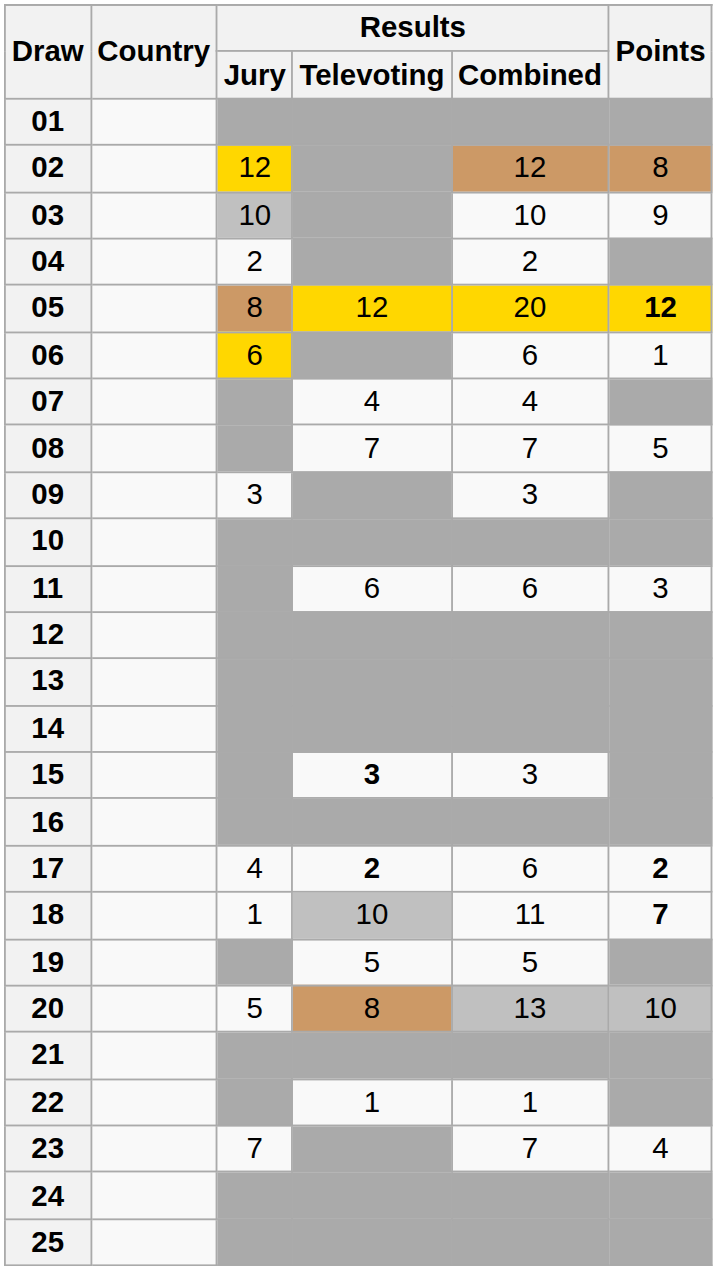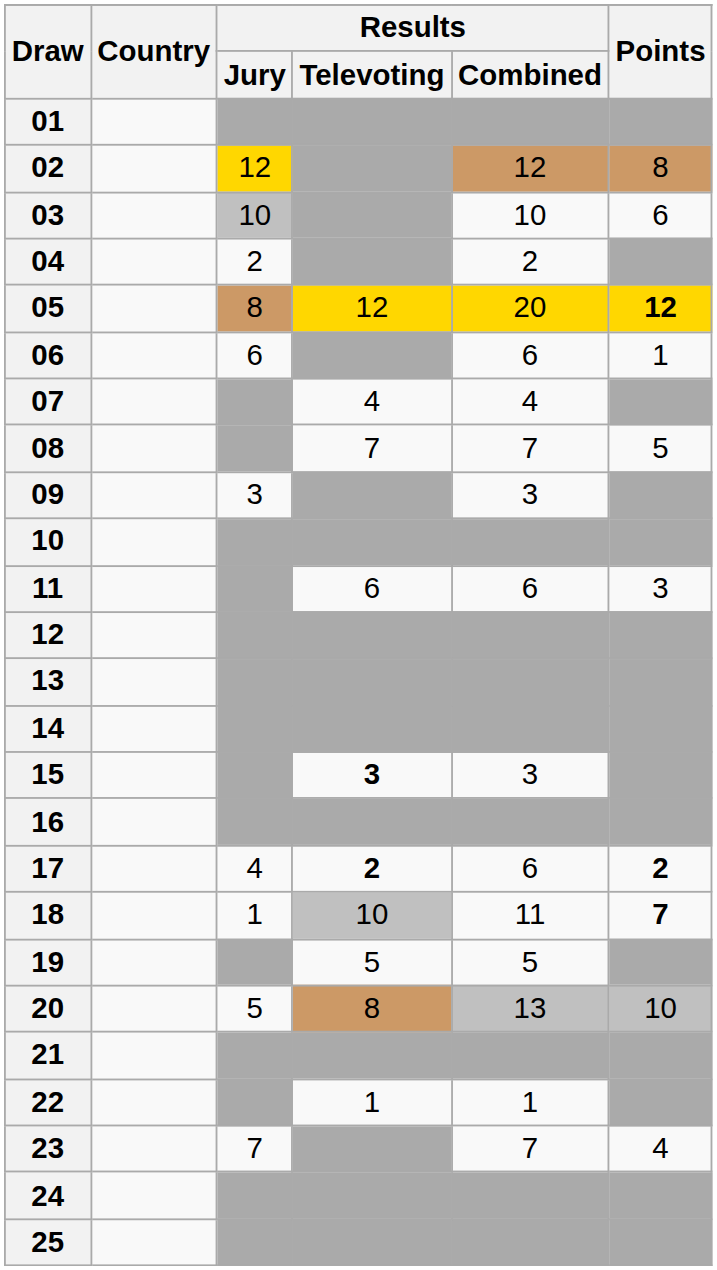 <table class="sortable wikitable collapsible plainrowheaders" style="text-align:center;">
 <tr>
 </tr>
 <tr>
 <th scope="col" rowspan="2">Draw</th>
 <th scope="col" rowspan="2">Country</th>
 <th scope="col" colspan="3">Results</th>
 <th scope="col" rowspan="2">Points</th>
 </tr>
 <tr>
 <th scope="col">Jury</th>
 <th scope="col">Televoting</th>
 <th scope="col">Combined</th>
 </tr>
 <tr>
 <th scope="row" style="text-align:center;">01</th>
 <td style="text-align:left;"></td>
 <td style="background:#AAAAAA;"></td>
 <td style="background:#AAAAAA;"></td>
 <td style="background:#AAAAAA;"></td>
 <td style="background:#AAAAAA;"></td>
 </tr>
 <tr>
 <th scope="row" style="text-align:center;">02</th>
 <td style="text-align:left;"></td>
 <td style="background:gold;">12</td>
 <td style="background:#AAAAAA;"></td>
 <td style="background:#CC9966;">12</td>
 <td style="background:#CC9966;">8</td>
 </tr>
 <tr>
 <th scope="row" style="text-align:center;">03</th>
 <td style="text-align:left;"></td>
 <td style="background:silver;">10</td>
 <td style="background:#AAAAAA;"></td>
 <td>10</td>
-<td>9</td>
+<td>6</td>
 </tr>
 <tr>
 <th scope="row" style="text-align:center;">04</th>
 <td style="text-align:left;"></td>
 <td>2</td>
 <td style="background:#AAAAAA;"></td>
 <td>2</td>
 <td style="background:#AAAAAA;"></td>
 </tr>
 <tr>
 <th scope="row" style="text-align:center;">05</th>
 <td style="text-align:left;"></td>
 <td style="background:#CC9966;">8</td>
 <td style="background:gold;">12</td>
 <td style="background:gold;">20</td>
 <td style="background:gold;"><strong>12</strong></td>
 </tr>
 <tr>
 <th scope="row" style="text-align:center;">06</th>
 <td style="text-align:left;"></td>
-<td style="background: gold;">6</td>
+<td>6</td>
 <td style="background:#AAAAAA;"></td>
 <td>6</td>
 <td>1</td>
 </tr>
 <tr>
 <th scope="row" style="text-align:center;">07</th>
 <td style="text-align:left;"></td>
 <td style="background:#AAAAAA;"></td>
 <td>4</td>
 <td>4</td>
 <td style="background:#AAAAAA;"></td>
 </tr>
 <tr>
 <th scope="row" style="text-align:center;">08</th>
 <td style="text-align:left;"></td>
 <td style="background:#AAAAAA;"></td>
 <td>7</td>
 <td>7</td>
 <td>5</td>
 </tr>
 <tr>
 <th scope="row" style="text-align:center;">09</th>
 <td style="text-align:left;"></td>
 <td>3</td>
 <td style="background:#AAAAAA;"></td>
 <td>3</td>
 <td style="background:#AAAAAA;"></td>
 </tr>
 <tr>
 <th scope="row" style="text-align:center;">10</th>
 <td style="text-align:left;"></td>
 <td style="background:#AAAAAA;"></td>
 <td style="background:#AAAAAA;"></td>
 <td style="background:#AAAAAA;"></td>
 <td style="background:#AAAAAA;"></td>
 </tr>
 <tr>
 <th scope="row" style="text-align:center;">11</th>
 <td style="text-align:left;"></td>
 <td style="background:#AAAAAA;"></td>
 <td>6</td>
 <td>6</td>
 <td>3</td>
 </tr>
 <tr class="sortbottom">
 <th scope="row" style="text-align:center;">12</th>
 <td style="text-align:left;"></td>
 <td style="background:#AAAAAA;"></td>
 <td style="background:#AAAAAA;"></td>
 <td style="background:#AAAAAA;"></td>
 <td style="background:#AAAAAA;"></td>
 </tr>
 <tr>
 <th scope="row" style="text-align:center;">13</th>
 <td style="text-align:left;"></td>
 <td style="background:#AAAAAA;"></td>
 <td style="background:#AAAAAA;"></td>
 <td style="background:#AAAAAA;"></td>
 <td style="background:#AAAAAA;"></td>
 </tr>
 <tr>
 <th scope="row" style="text-align:center;">14</th>
 <td style="text-align:left;"></td>
 <td style="background:#AAAAAA;"></td>
 <td style="background:#AAAAAA;"></td>
 <td style="background:#AAAAAA;"></td>
 <td style="background:#AAAAAA;"></td>
 </tr>
 <tr>
 <th scope="row" style="text-align:center;">15</th>
 <td style="text-align:left;"></td>
 <td style="background:#AAAAAA;"></td>
 <td><strong>3</strong></td>
 <td>3</td>
 <td style="background:#AAAAAA;"></td>
 </tr>
 <tr>
 <th scope="row" style="text-align:center;">16</th>
 <td style="text-align:left;"></td>
 <td style="background:#AAAAAA;"></td>
 <td style="background:#AAAAAA;"></td>
 <td style="background:#AAAAAA;"></td>
 <td style="background:#AAAAAA;"></td>
 </tr>
 <tr>
 <th scope="row" style="text-align:center;">17</th>
 <td style="text-align:left;"></td>
 <td>4</td>
 <td><strong>2</strong></td>
 <td>6</td>
 <td><strong>2</strong></td>
 </tr>
 <tr>
 <th scope="row" style="text-align:center;">18</th>
 <td style="text-align:left;"></td>
 <td>1</td>
 <td style="background:silver;">10</td>
 <td>11</td>
 <td><strong>7</strong></td>
 </tr>
 <tr>
 <th scope="row" style="text-align:center;">19</th>
 <td style="text-align:left;"></td>
 <td style="background:#AAAAAA;"></td>
 <td>5</td>
 <td>5</td>
 <td style="background:#AAAAAA;"></td>
 </tr>
 <tr>
 <th scope="row" style="text-align:center;">20</th>
 <td style="text-align:left;"></td>
 <td>5</td>
 <td style="background:#CC9966;">8</td>
 <td style="background:silver;">13</td>
 <td style="background:silver;">10</td>
 </tr>
 <tr>
 <th scope="row" style="text-align:center;">21</th>
 <td style="text-align:left;"></td>
 <td style="background:#AAAAAA;"></td>
 <td style="background:#AAAAAA;"></td>
 <td style="background:#AAAAAA;"></td>
 <td style="background:#AAAAAA;"></td>
 </tr>
 <tr>
 <th scope="row" style="text-align:center;">22</th>
 <td style="text-align:left;"></td>
 <td style="background:#AAAAAA;"></td>
 <td>1</td>
 <td>1</td>
 <td style="background:#AAAAAA;"></td>
 </tr>
 <tr>
 <th scope="row" style="text-align:center;">23</th>
 <td style="text-align:left;"></td>
 <td>7</td>
 <td style="background:#AAAAAA;"></td>
 <td>7</td>
 <td>4</td>
 </tr>
 <tr>
 <th scope="row" style="text-align:center;">24</th>
 <td style="text-align:left;"></td>
 <td style="background:#AAAAAA;"></td>
 <td style="background:#AAAAAA;"></td>
 <td style="background:#AAAAAA;"></td>
 <td style="background:#AAAAAA;"></td>
 </tr>
 <tr>
 <th scope="row" style="text-align:center;">25</th>
 <td style="text-align:left;"></td>
 <td style="background:#AAAAAA;"></td>
 <td style="background:#AAAAAA;"></td>
 <td style="background:#AAAAAA;"></td>
 <td style="background:#AAAAAA;"></td>
 </tr>
 </table>
